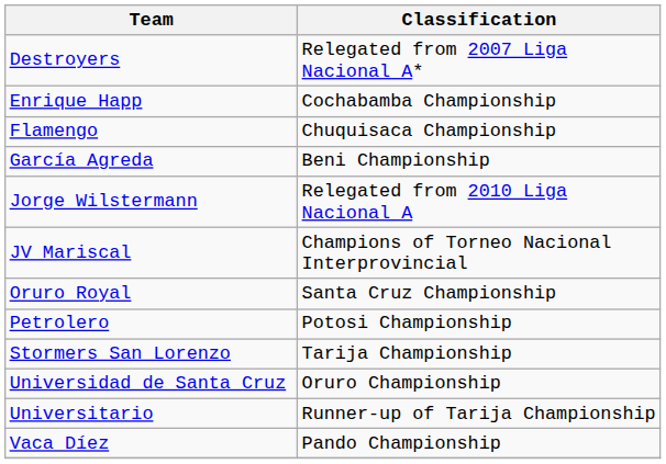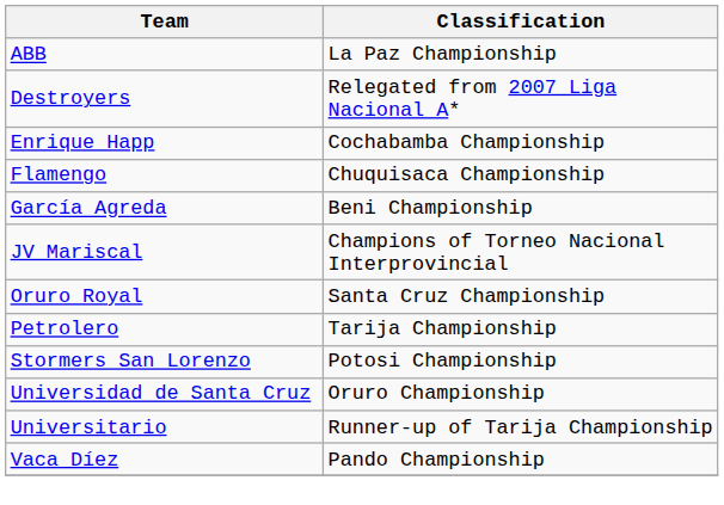 <table class="wikitable sortable">
 <tr>
 <th width="200">Team</th>
 <th width="250">Classification</th>
+</tr>
+<tr>
+<td><a href='#'>ABB</a></td>
+<td>La Paz Championship</td>
 </tr>
 <tr>
 <td><a href='#'>Destroyers</a></td>
 <td>Relegated from <a href='#'>2007 Liga Nacional A</a>*</td>
 </tr>
 <tr>
 <td><a href='#'>Enrique Happ</a></td>
 <td>Cochabamba Championship</td>
 </tr>
 <tr>
 <td><a href='#'>Flamengo</a></td>
 <td>Chuquisaca Championship</td>
 </tr>
 <tr>
 <td><a href='#'>García Agreda</a></td>
 <td>Beni Championship</td>
 </tr>
 <tr>
-<td><a href='#'>Jorge Wilstermann</a></td>
-<td>Relegated from <a href='#'>2010 Liga Nacional A</a></td>
-</tr>
-<tr>
 <td><a href='#'>JV Mariscal</a></td>
 <td>Champions of Torneo Nacional Interprovincial</td>
 </tr>
 <tr>
 <td><a href='#'>Oruro Royal</a></td>
 <td>Santa Cruz Championship</td>
 </tr>
 <tr>
 <td><a href='#'>Petrolero</a></td>
-<td>Potosi Championship</td>
+<td>Tarija Championship</td>
 </tr>
 <tr>
 <td><a href='#'>Stormers San Lorenzo</a></td>
-<td>Tarija Championship</td>
+<td>Potosi Championship</td>
 </tr>
 <tr>
 <td><a href='#'>Universidad de Santa Cruz</a></td>
 <td>Oruro Championship</td>
 </tr>
 <tr>
 <td><a href='#'>Universitario</a></td>
 <td>Runner-up of Tarija Championship</td>
 </tr>
 <tr>
 <td><a href='#'>Vaca Díez</a></td>
 <td>Pando Championship</td>
 </tr>
 <tr>
 </tr>
 </table>
